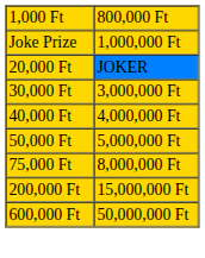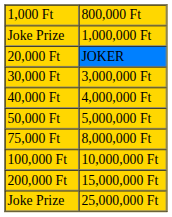 <table border="1" cellpadding="2" cellspacing="0" width="190px" bgcolor=gold>
 <tr>
 <td width=80px>1,000 Ft</td>
 <td>800,000 Ft</td>
 </tr>
 <tr>
 <td>Joke Prize</td>
 <td>1,000,000 Ft</td>
 </tr>
 <tr>
 <td>20,000 Ft</td>
 <td bgcolor=#0080FF>JOKER</td>
 </tr>
 <tr>
 <td>30,000 Ft</td>
 <td>3,000,000 Ft</td>
 </tr>
 <tr>
 <td>40,000 Ft</td>
 <td>4,000,000 Ft</td>
 </tr>
 <tr>
 <td>50,000 Ft</td>
 <td>5,000,000 Ft</td>
 </tr>
 <tr>
 <td>75,000 Ft</td>
 <td>8,000,000 Ft</td>
 </tr>
 <tr>
+<td>100,000 Ft</td>
+<td>10,000,000 Ft</td>
+</tr>
+<tr>
 <td>200,000 Ft</td>
 <td>15,000,000 Ft</td>
 </tr>
 <tr>
-<td>600,000 Ft</td>
-<td>50,000,000 Ft</td>
+<td>Joke Prize</td>
+<td>25,000,000 Ft</td>
 </tr>
 </table>
